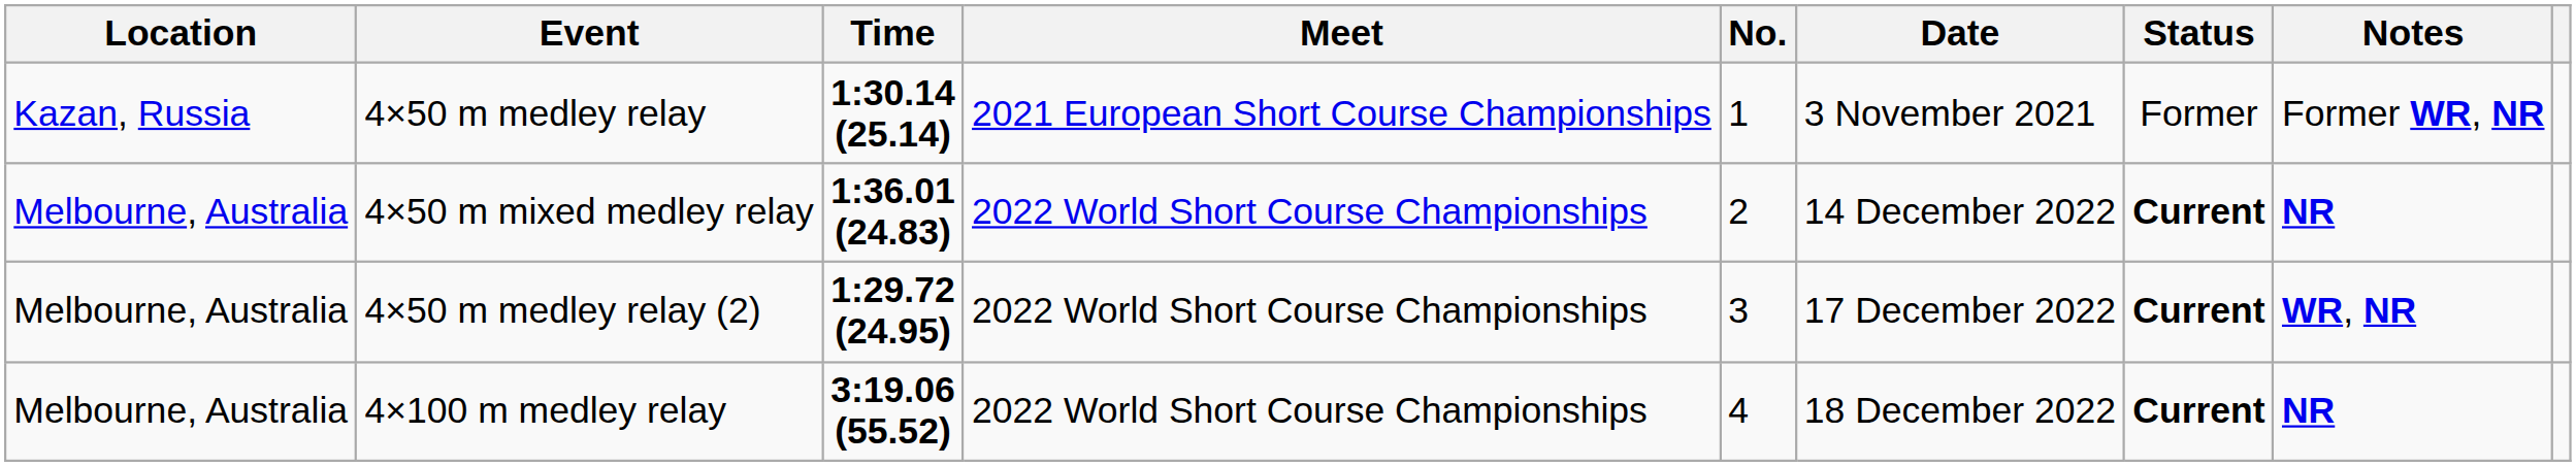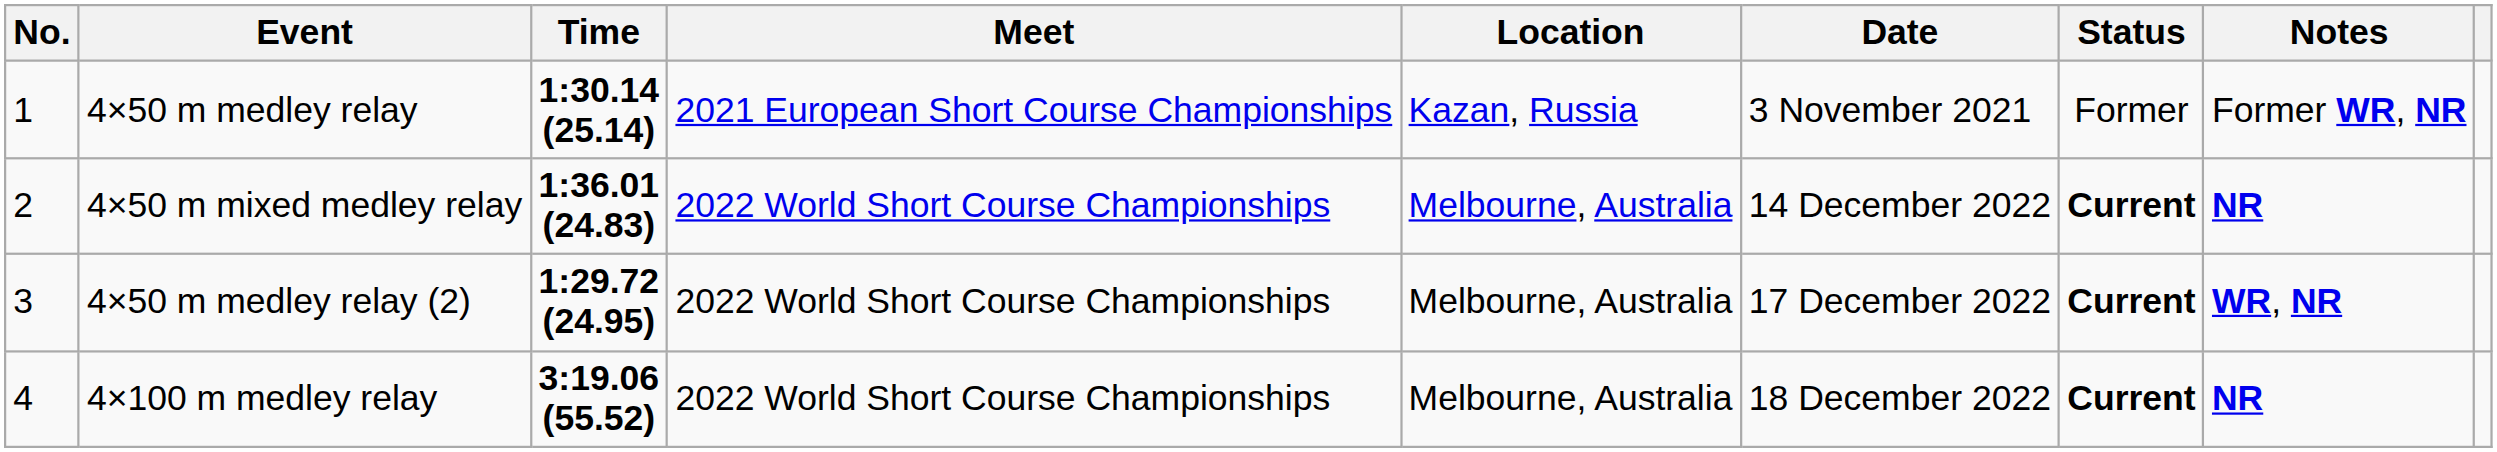 <table class="wikitable sortable">
 <tr>
-<th>Location</th>
+<th>No.</th>
 <th>Event</th>
 <th>Time</th>
 <th>Meet</th>
-<th>No.</th>
+<th>Location</th>
 <th>Date</th>
 <th>Status</th>
 <th>Notes</th>
 <th></th>
 </tr>
 <tr>
-<td><a href='#'>Kazan</a>, <a href='#'>Russia</a></td>
+<td>1</td>
 <td>4×50 m medley relay</td>
 <td style="text-align:center;"><strong>1:30.14</strong><br><strong>(25.14)</strong></td>
 <td><a href='#'>2021 European Short Course Championships</a></td>
-<td>1</td>
+<td><a href='#'>Kazan</a>, <a href='#'>Russia</a></td>
 <td>3 November 2021</td>
 <td style="text-align:center;">Former</td>
 <td>Former <strong><a href='#'>WR</a></strong>, <strong><a href='#'>NR</a></strong></td>
 <td style="text-align:center;"></td>
 </tr>
 <tr>
-<td><a href='#'>Melbourne</a>, <a href='#'>Australia</a></td>
+<td>2</td>
 <td>4×50 m mixed medley relay</td>
 <td style="text-align:center;"><strong>1:36.01</strong><br><strong>(24.83)</strong></td>
 <td><a href='#'>2022 World Short Course Championships</a></td>
-<td>2</td>
+<td><a href='#'>Melbourne</a>, <a href='#'>Australia</a></td>
 <td>14 December 2022</td>
 <td style="text-align:center;"><strong>Current</strong></td>
 <td><strong><a href='#'>NR</a></strong></td>
 <td style="text-align:center;"></td>
 </tr>
 <tr>
-<td>Melbourne, Australia</td>
+<td>3</td>
 <td>4×50 m medley relay (2)</td>
 <td style="text-align:center;"><strong>1:29.72</strong><br><strong>(24.95)</strong></td>
 <td>2022 World Short Course Championships</td>
-<td>3</td>
+<td>Melbourne, Australia</td>
 <td>17 December 2022</td>
 <td style="text-align:center;"><strong>Current</strong></td>
 <td><strong><a href='#'>WR</a></strong>, <strong><a href='#'>NR</a></strong></td>
 <td style="text-align:center;"></td>
 </tr>
 <tr>
-<td>Melbourne, Australia</td>
+<td>4</td>
 <td>4×100 m medley relay</td>
 <td style="text-align:center;"><strong>3:19.06</strong><br><strong>(55.52)</strong></td>
 <td>2022 World Short Course Championships</td>
-<td>4</td>
+<td>Melbourne, Australia</td>
 <td>18 December 2022</td>
 <td style="text-align:center;"><strong>Current</strong></td>
 <td><strong><a href='#'>NR</a></strong></td>
 <td style="text-align:center;"></td>
 </tr>
 </table>
